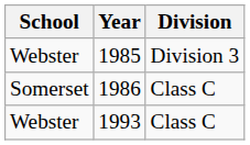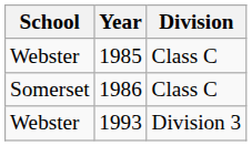 <table class="wikitable">
 <tr>
 <th>School</th>
 <th>Year</th>
 <th>Division</th>
 </tr>
 <tr>
 <td>Webster</td>
 <td>1985</td>
-<td>Division 3</td>
+<td>Class C</td>
 </tr>
 <tr>
 <td>Somerset</td>
 <td>1986</td>
 <td>Class C</td>
 </tr>
 <tr>
 <td>Webster</td>
 <td>1993</td>
-<td>Class C</td>
+<td>Division 3</td>
 </tr>
 </table>
